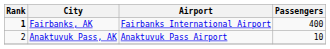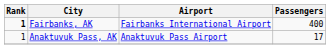 <table class="wikitable">
 <tr>
 <th>Rank</th>
 <th>City</th>
 <th>Airport</th>
 <th>Passengers</th>
 </tr>
 <tr>
 <td align=right><strong>1</strong></td>
 <td> <a href='#'>Fairbanks, AK</a></td>
 <td><a href='#'>Fairbanks International Airport</a></td>
 <td align=right>400</td>
 </tr>
 <tr>
-<td align=right>2</td>
+<td align=right>1</td>
 <td> <a href='#'>Anaktuvuk Pass, AK</a></td>
 <td><a href='#'>Anaktuvuk Pass Airport</a></td>
-<td align=right>10</td>
+<td align=right>17</td>
 </tr>
 <tr>
 </tr>
 </table>
